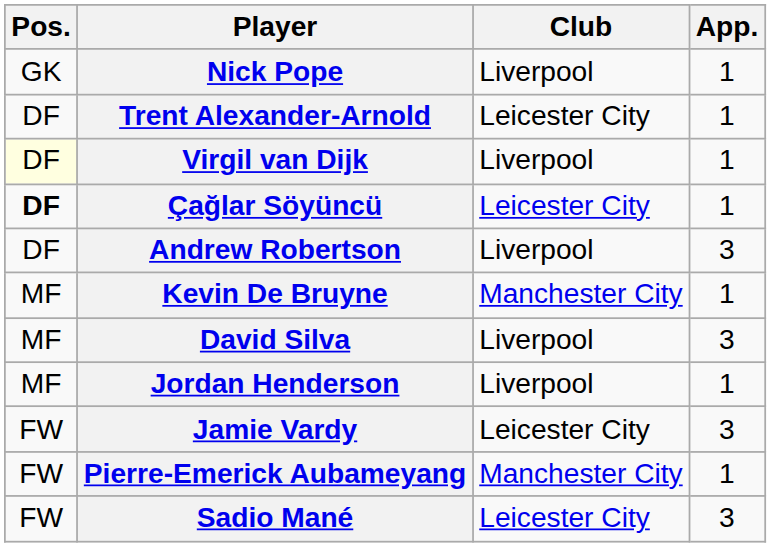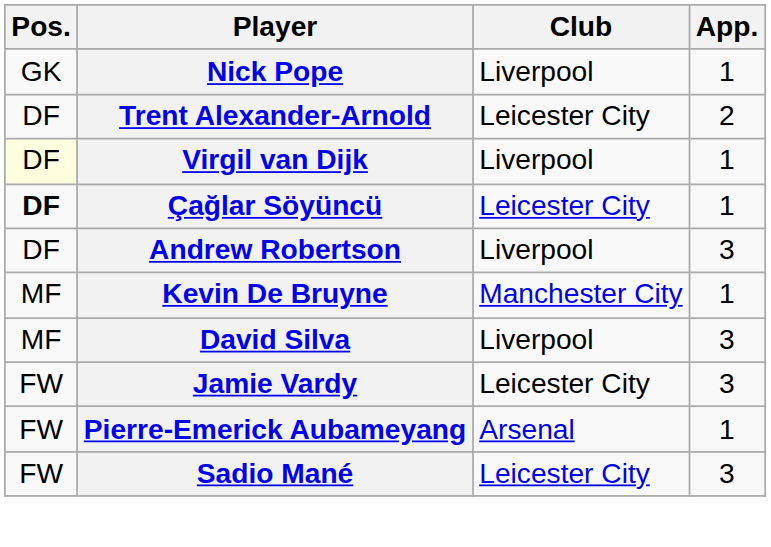 <table class="wikitable plainrowheaders" style="text-align: left">
 <tr>
 <th scope="col">Pos.</th>
 <th scope="col">Player</th>
 <th scope="col">Club</th>
 <th scope="col">App.</th>
 </tr>
 <tr>
 <td style="text-align:center">GK</td>
 <th scope="row"><a href='#'>Nick Pope</a></th>
 <td>Liverpool</td>
 <td style="text-align:center">1</td>
 </tr>
 <tr>
 <td style="text-align:center">DF</td>
 <th scope="row"><a href='#'>Trent Alexander-Arnold</a> </th>
 <td>Leicester City</td>
-<td style="text-align:center">1</td>
+<td style="text-align:center">2</td>
 </tr>
 <tr>
 <td style="background: lightyellow; text-align:center">DF</td>
 <th scope="row"><a href='#'>Virgil van Dijk</a> </th>
 <td>Liverpool</td>
 <td style="text-align:center">1</td>
 </tr>
 <tr>
 <td style="text-align:center"><strong>DF</strong></td>
 <th scope="row"><a href='#'>Çağlar Söyüncü</a></th>
 <td><a href='#'>Leicester City</a></td>
 <td style="text-align:center">1</td>
 </tr>
 <tr>
 <td style="text-align:center">DF</td>
 <th scope="row"><a href='#'>Andrew Robertson</a> </th>
 <td>Liverpool</td>
 <td style="text-align:center">3</td>
 </tr>
 <tr>
 <td style="text-align:center">MF</td>
 <th scope="row"><a href='#'>Kevin De Bruyne</a> </th>
 <td><a href='#'>Manchester City</a></td>
 <td style="text-align:center">1</td>
 </tr>
 <tr>
 <td style="text-align:center">MF</td>
 <th scope="row"><a href='#'>David Silva</a> </th>
 <td>Liverpool</td>
 <td style="text-align:center">3</td>
 </tr>
 <tr>
-<td style="text-align:center">MF</td>
-<th scope="row"><a href='#'>Jordan Henderson</a></th>
-<td>Liverpool</td>
-<td style="text-align:center">1</td>
-</tr>
-<tr>
 <td style="text-align:center">FW</td>
 <th scope="row"><a href='#'>Jamie Vardy</a> </th>
 <td>Leicester City</td>
 <td style="text-align:center">3</td>
 </tr>
 <tr>
 <td style="text-align:center">FW</td>
 <th scope="row"><a href='#'>Pierre-Emerick Aubameyang</a></th>
-<td><a href='#'>Manchester City</a></td>
+<td><a href='#'>Arsenal</a></td>
 <td style="text-align:center">1</td>
 </tr>
 <tr>
 <td style="text-align:center">FW</td>
 <th scope="row"><a href='#'>Sadio Mané</a> </th>
 <td><a href='#'>Leicester City</a></td>
 <td style="text-align:center">3</td>
 </tr>
 </table>
